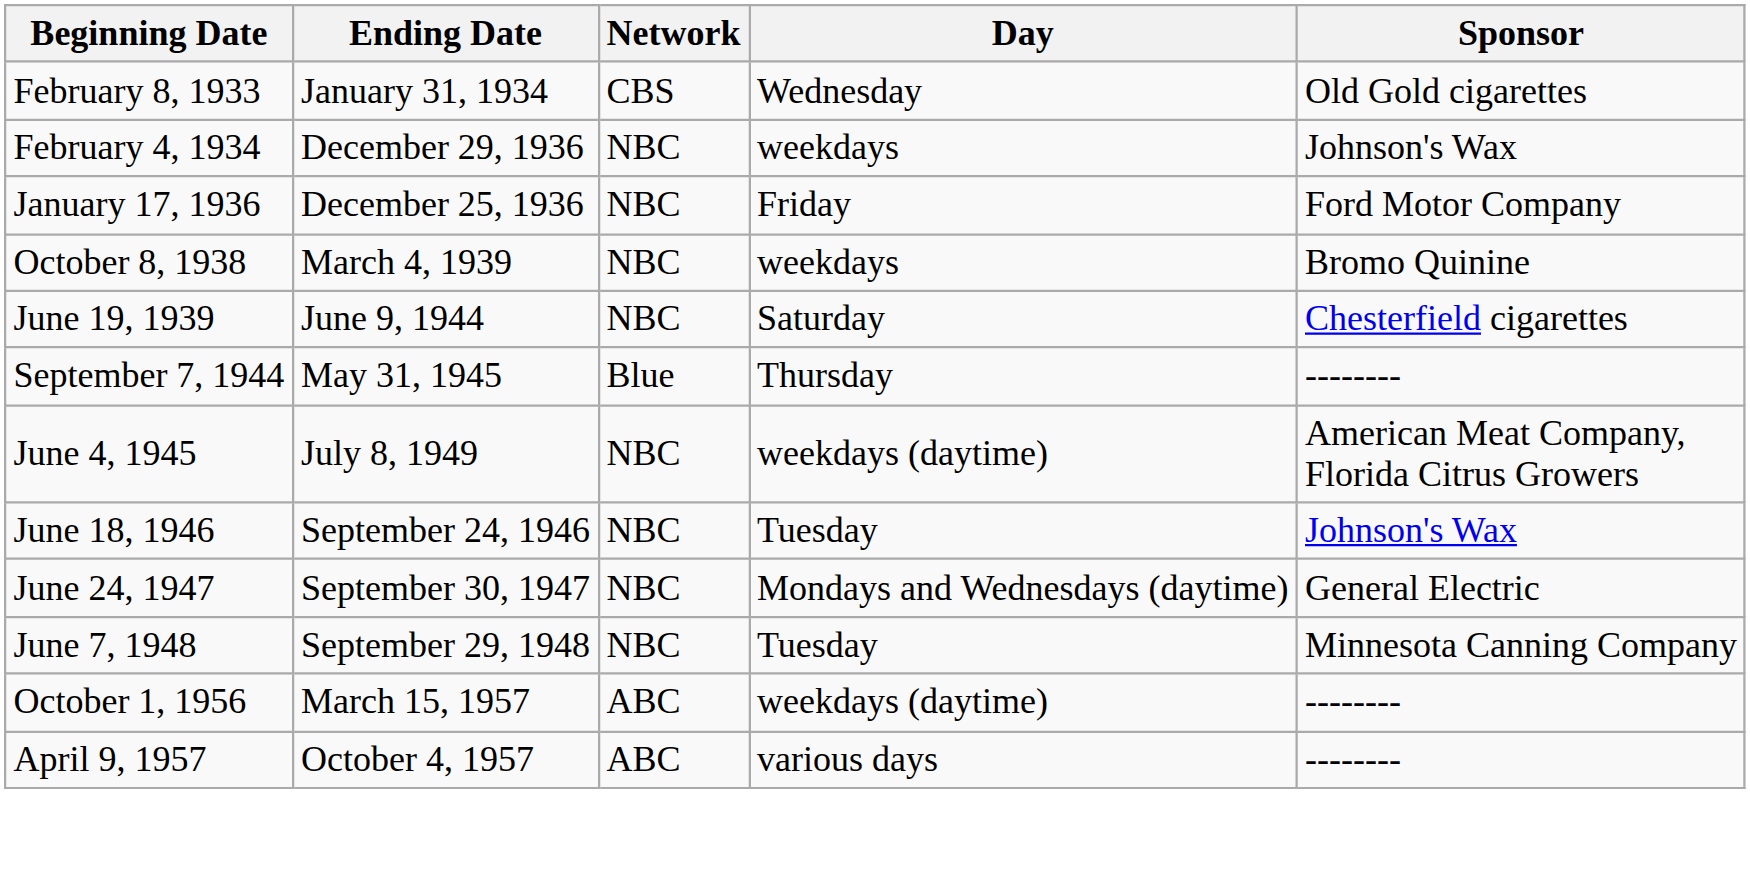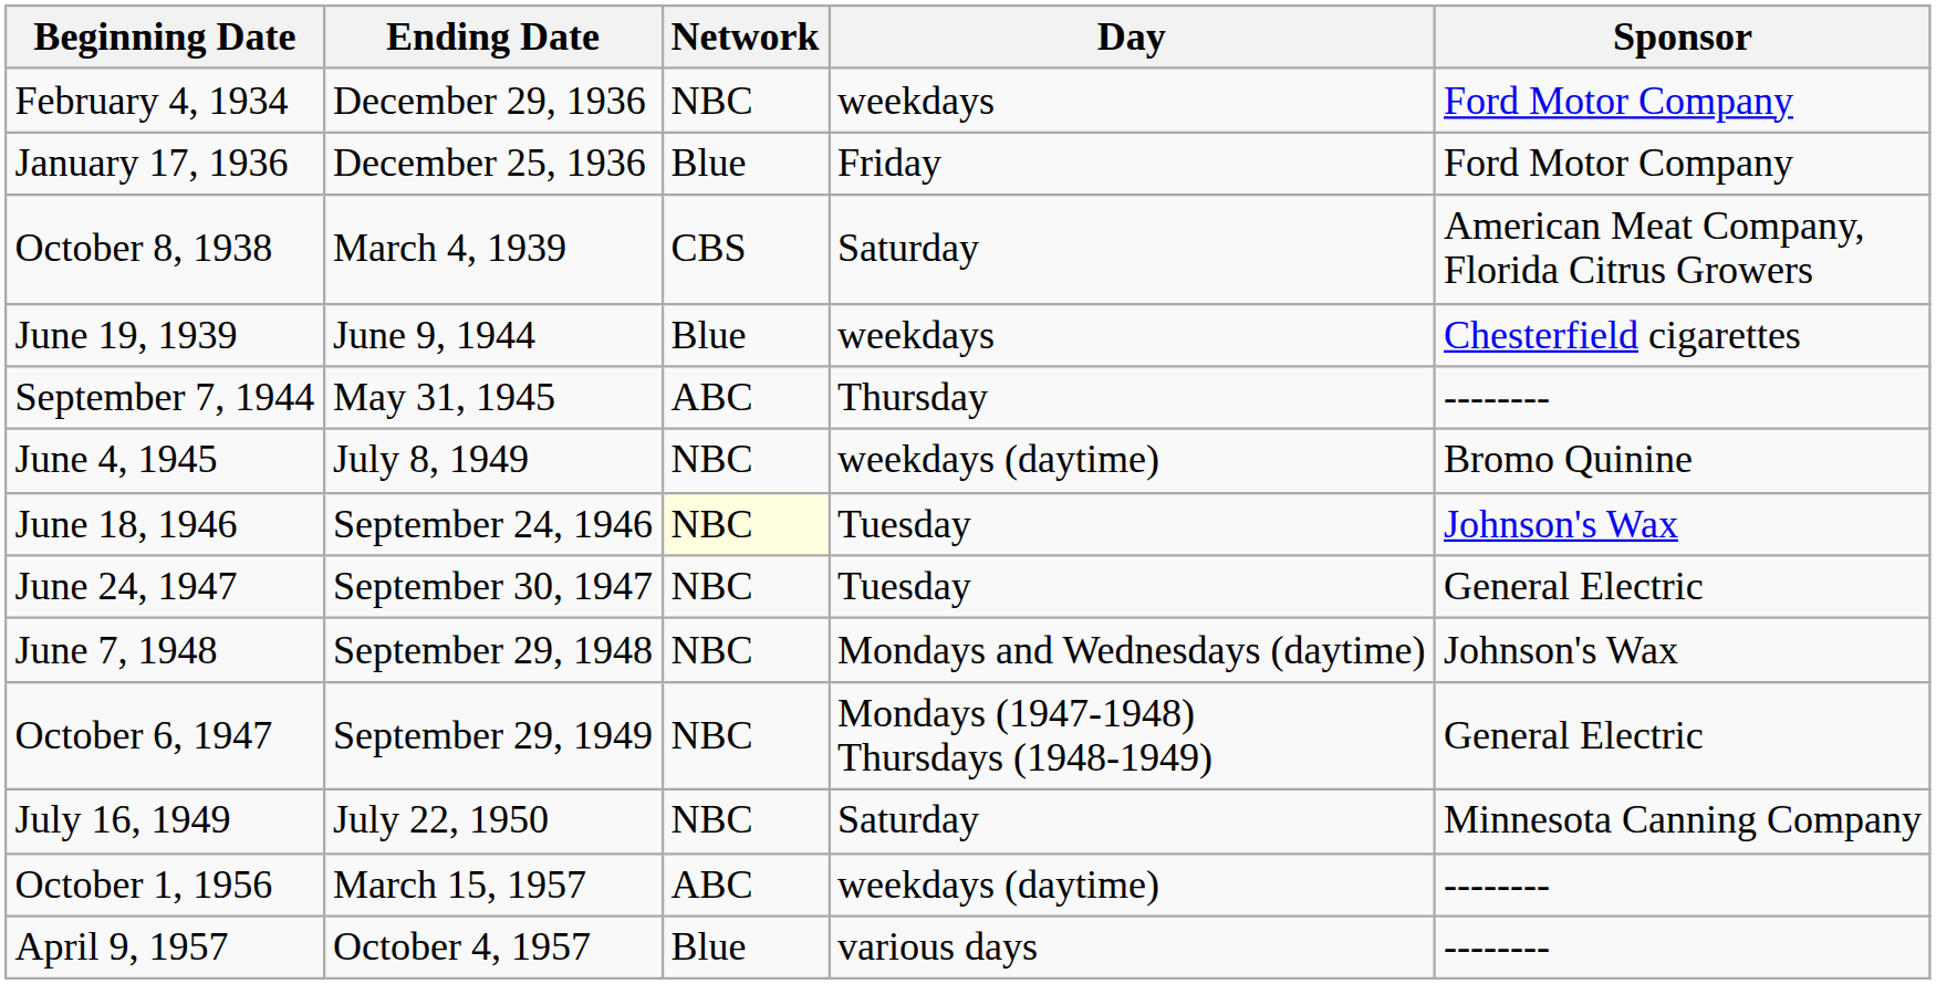 <table class="wikitable">
 <tr>
 <th>Beginning Date</th>
 <th>Ending Date</th>
 <th>Network</th>
 <th>Day</th>
 <th>Sponsor</th>
 </tr>
 <tr>
-<td>February 8, 1933</td>
-<td>January 31, 1934</td>
-<td>CBS</td>
-<td>Wednesday</td>
-<td>Old Gold cigarettes</td>
-</tr>
-<tr>
 <td>February 4, 1934</td>
 <td>December 29, 1936</td>
 <td>NBC</td>
 <td>weekdays</td>
-<td>Johnson's Wax</td>
+<td><a href='#'>Ford Motor Company</a></td>
 </tr>
 <tr>
 <td>January 17, 1936</td>
 <td>December 25, 1936</td>
-<td>NBC</td>
+<td>Blue</td>
 <td>Friday</td>
 <td>Ford Motor Company</td>
 </tr>
 <tr>
 <td>October 8, 1938</td>
 <td>March 4, 1939</td>
-<td>NBC</td>
-<td>weekdays</td>
-<td>Bromo Quinine</td>
+<td>CBS</td>
+<td>Saturday</td>
+<td>American Meat Company,<br>Florida Citrus Growers</td>
 </tr>
 <tr>
 <td>June 19, 1939</td>
 <td>June 9, 1944</td>
-<td>NBC</td>
-<td>Saturday</td>
+<td>Blue</td>
+<td>weekdays</td>
 <td><a href='#'>Chesterfield</a> cigarettes</td>
 </tr>
 <tr>
 <td>September 7, 1944</td>
 <td>May 31, 1945</td>
-<td>Blue</td>
+<td>ABC</td>
 <td>Thursday</td>
 <td>--------</td>
 </tr>
 <tr>
 <td>June 4, 1945</td>
 <td>July 8, 1949</td>
 <td>NBC</td>
 <td>weekdays (daytime)</td>
-<td>American Meat Company,<br>Florida Citrus Growers</td>
+<td>Bromo Quinine</td>
 </tr>
 <tr>
 <td>June 18, 1946</td>
 <td>September 24, 1946</td>
-<td>NBC</td>
+<td style="background: lightyellow;">NBC</td>
 <td>Tuesday</td>
 <td><a href='#'>Johnson's Wax</a></td>
 </tr>
 <tr>
 <td>June 24, 1947</td>
 <td>September 30, 1947</td>
 <td>NBC</td>
-<td>Mondays and Wednesdays (daytime)</td>
+<td>Tuesday</td>
 <td>General Electric</td>
 </tr>
 <tr>
 <td>June 7, 1948</td>
 <td>September 29, 1948</td>
 <td>NBC</td>
-<td>Tuesday</td>
+<td>Mondays and Wednesdays (daytime)</td>
+<td>Johnson's Wax</td>
+</tr>
+<tr>
+<td>October 6, 1947</td>
+<td>September 29, 1949</td>
+<td>NBC</td>
+<td>Mondays (1947-1948)<br>Thursdays (1948-1949)</td>
+<td>General Electric</td>
+</tr>
+<tr>
+<td>July 16, 1949</td>
+<td>July 22, 1950</td>
+<td>NBC</td>
+<td>Saturday</td>
 <td>Minnesota Canning Company</td>
 </tr>
 <tr>
 <td>October 1, 1956</td>
 <td>March 15, 1957</td>
 <td>ABC</td>
 <td>weekdays (daytime)</td>
 <td>--------</td>
 </tr>
 <tr>
 <td>April 9, 1957</td>
 <td>October 4, 1957</td>
-<td>ABC</td>
+<td>Blue</td>
 <td>various days</td>
 <td>--------</td>
 </tr>
 </table>
